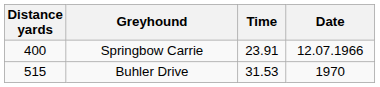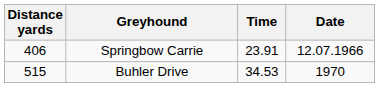 <table class="wikitable" style="font-size: 100%">
 <tr>
 <th width=50>Distance <br>yards</th>
 <th width=200>Greyhound</th>
 <th width=50>Time</th>
 <th width=100>Date</th>
 </tr>
 <tr align=center>
-<td>400</td>
+<td>406</td>
 <td>Springbow Carrie</td>
 <td>23.91</td>
 <td>12.07.1966</td>
 </tr>
 <tr align=center>
 <td>515</td>
 <td>Buhler Drive</td>
-<td>31.53</td>
+<td>34.53</td>
 <td>1970</td>
 </tr>
 </table>
